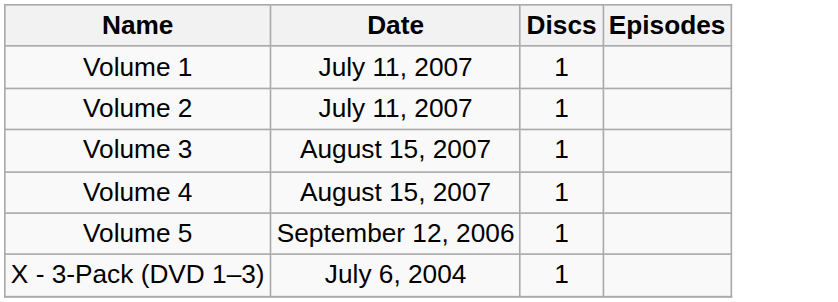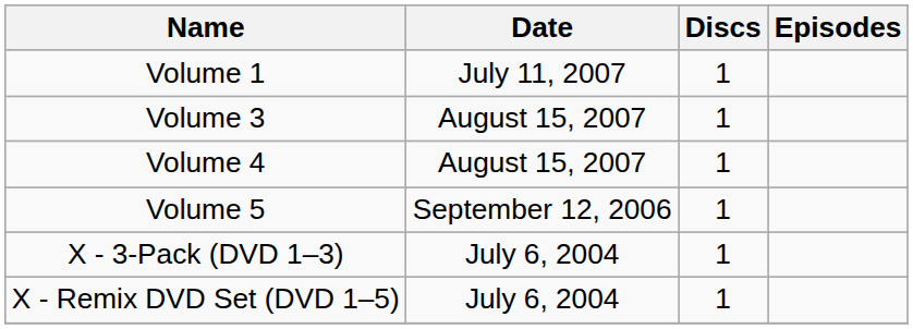 <table class="wikitable" style="text-align:center;">
 <tr>
 <th>Name</th>
 <th>Date</th>
 <th>Discs</th>
 <th>Episodes</th>
 </tr>
 <tr>
 <td>Volume 1</td>
-<td>July 11, 2007</td>
-<td>1</td>
-<td></td>
-</tr>
-<tr>
-<td>Volume 2</td>
 <td>July 11, 2007</td>
 <td>1</td>
 <td></td>
 </tr>
 <tr>
 <td>Volume 3</td>
 <td>August 15, 2007</td>
 <td>1</td>
 <td></td>
 </tr>
 <tr>
 <td>Volume 4</td>
 <td>August 15, 2007</td>
 <td>1</td>
 <td></td>
 </tr>
 <tr>
 <td>Volume 5</td>
 <td>September 12, 2006</td>
 <td>1</td>
 <td></td>
 </tr>
 <tr>
 <td>X - 3-Pack (DVD 1–3)</td>
 <td>July 6, 2004</td>
 <td>1</td>
 <td></td>
 </tr>
 <tr>
+<td>X - Remix DVD Set (DVD 1–5)</td>
+<td>July 6, 2004</td>
+<td>1</td>
+<td></td>
+</tr>
+<tr>
 </tr>
 </table>
